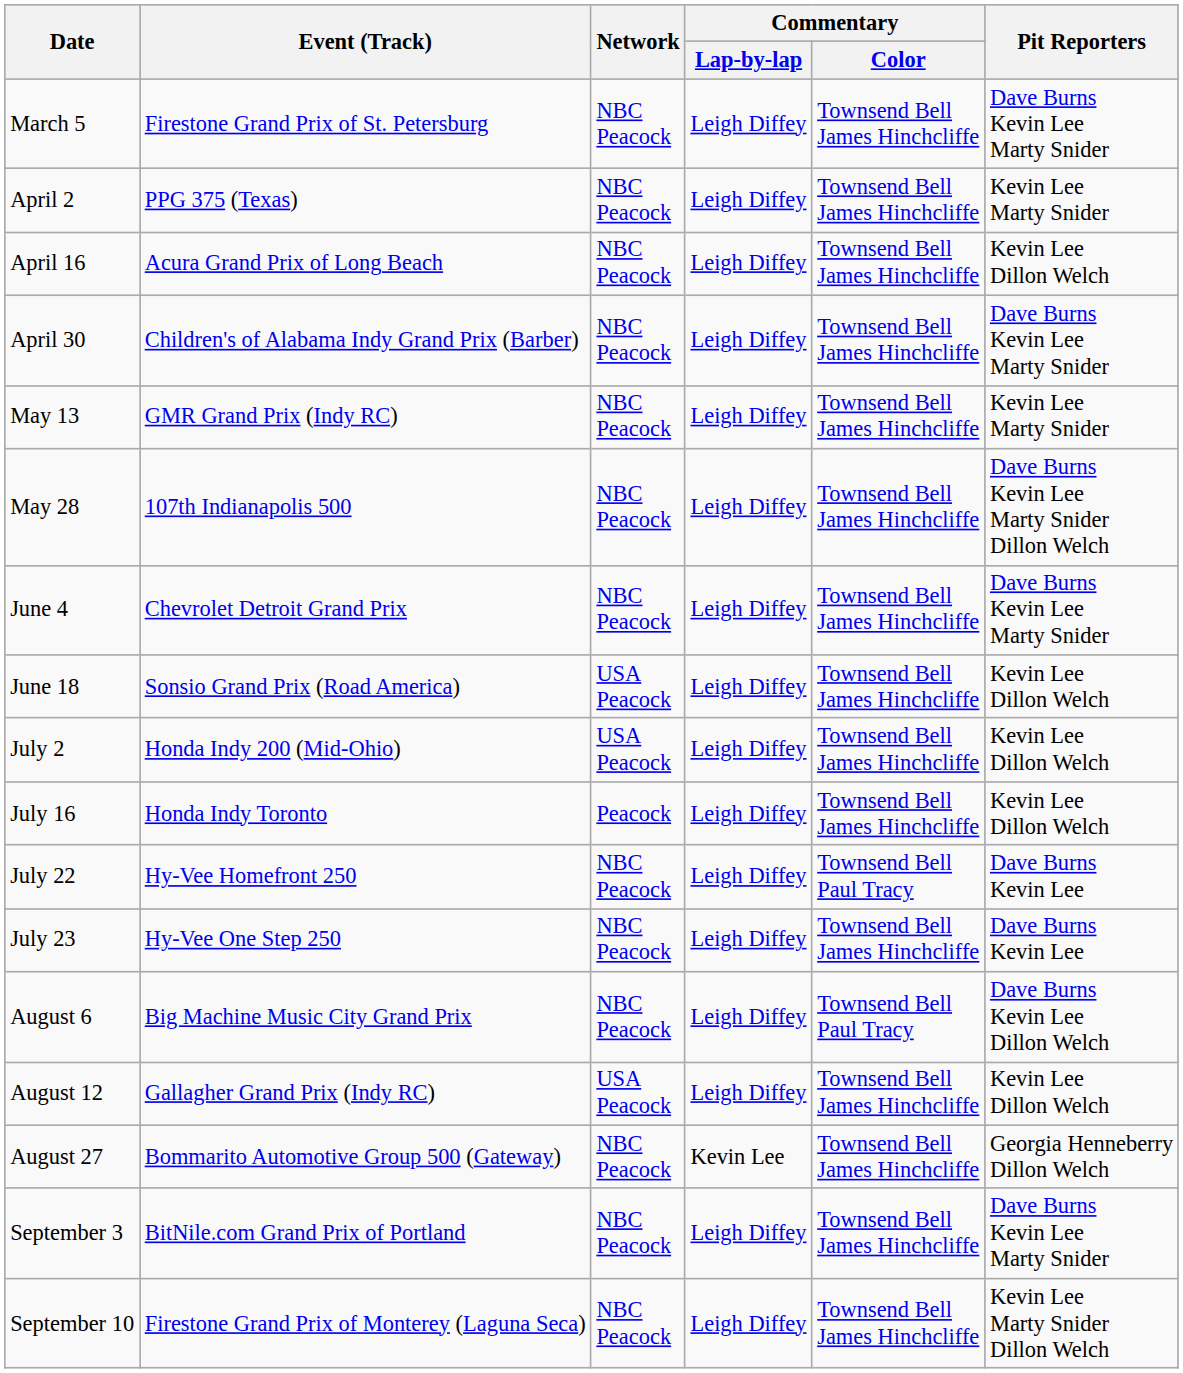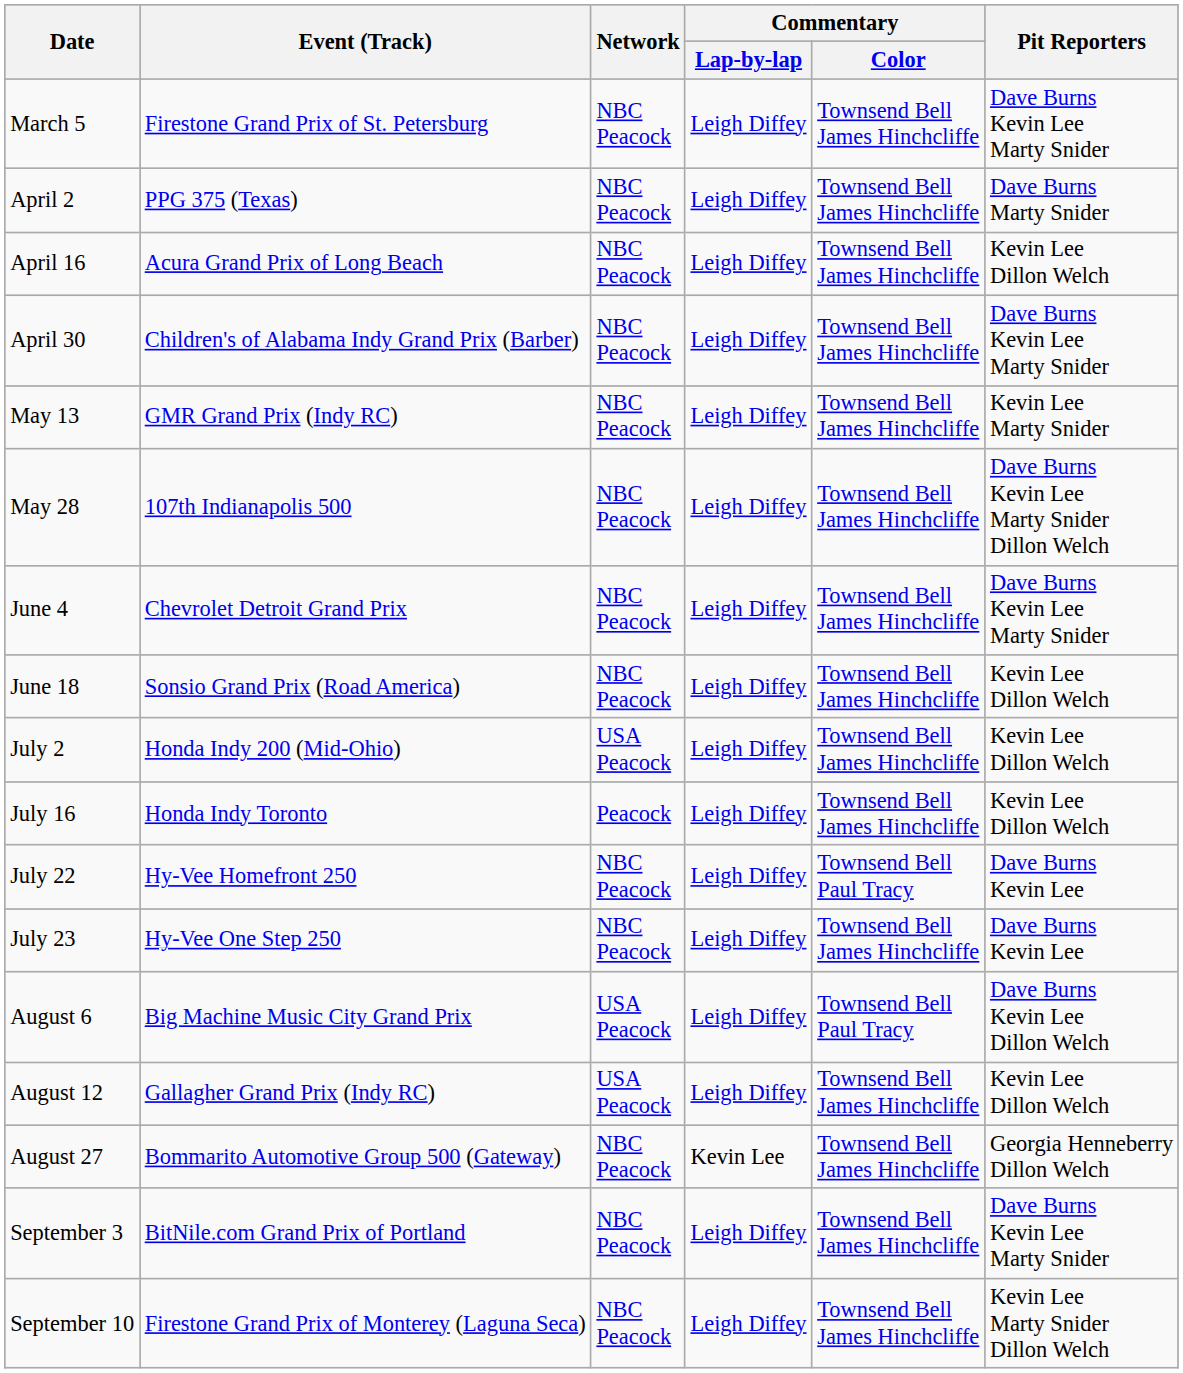 <table class="wikitable" style="font-size: 85%;">
 <tr>
 <th rowspan=2>Date</th>
 <th rowspan=2>Event (Track)</th>
 <th rowspan=2>Network</th>
 <th colspan=2>Commentary</th>
 <th rowspan=2>Pit Reporters</th>
 </tr>
 <tr>
 <th><a href='#'>Lap-by-lap</a></th>
 <th><a href='#'>Color</a></th>
 </tr>
 <tr>
 <td>March 5</td>
 <td><a href='#'>Firestone Grand Prix of St. Petersburg</a></td>
 <td><a href='#'>NBC</a><br><a href='#'>Peacock</a></td>
 <td><a href='#'>Leigh Diffey</a></td>
 <td><a href='#'>Townsend Bell</a><br><a href='#'>James Hinchcliffe</a></td>
 <td><a href='#'>Dave Burns</a><br>Kevin Lee<br>Marty Snider</td>
 </tr>
 <tr>
 <td>April 2</td>
 <td><a href='#'>PPG 375</a>  (<a href='#'>Texas</a>)</td>
 <td><a href='#'>NBC</a><br><a href='#'>Peacock</a></td>
 <td><a href='#'>Leigh Diffey</a></td>
 <td><a href='#'>Townsend Bell</a><br><a href='#'>James Hinchcliffe</a></td>
-<td>Kevin Lee<br>Marty Snider</td>
+<td><a href='#'>Dave Burns</a><br>Marty Snider</td>
 </tr>
 <tr>
 <td>April 16</td>
 <td><a href='#'>Acura Grand Prix of Long Beach</a></td>
 <td><a href='#'>NBC</a><br><a href='#'>Peacock</a></td>
 <td><a href='#'>Leigh Diffey</a></td>
 <td><a href='#'>Townsend Bell</a><br><a href='#'>James Hinchcliffe</a></td>
 <td>Kevin Lee<br>Dillon Welch</td>
 </tr>
 <tr>
 <td>April 30</td>
 <td><a href='#'>Children's of Alabama Indy Grand Prix</a> (<a href='#'>Barber</a>)</td>
 <td><a href='#'>NBC</a><br><a href='#'>Peacock</a></td>
 <td><a href='#'>Leigh Diffey</a></td>
 <td><a href='#'>Townsend Bell</a><br><a href='#'>James Hinchcliffe</a></td>
 <td><a href='#'>Dave Burns</a><br>Kevin Lee<br>Marty Snider</td>
 </tr>
 <tr>
 <td>May 13</td>
 <td><a href='#'>GMR Grand Prix</a> (<a href='#'>Indy RC</a>)</td>
 <td><a href='#'>NBC</a><br><a href='#'>Peacock</a></td>
 <td><a href='#'>Leigh Diffey</a></td>
 <td><a href='#'>Townsend Bell</a><br><a href='#'>James Hinchcliffe</a></td>
 <td>Kevin Lee<br>Marty Snider</td>
 </tr>
 <tr>
 <td>May 28</td>
 <td><a href='#'>107th Indianapolis 500</a></td>
 <td><a href='#'>NBC</a><br><a href='#'>Peacock</a></td>
 <td><a href='#'>Leigh Diffey</a></td>
 <td><a href='#'>Townsend Bell</a><br><a href='#'>James Hinchcliffe</a></td>
 <td><a href='#'>Dave Burns</a><br>Kevin Lee<br>Marty Snider<br>Dillon Welch</td>
 </tr>
 <tr>
 <td>June 4</td>
 <td><a href='#'>Chevrolet Detroit Grand Prix</a></td>
 <td><a href='#'>NBC</a><br><a href='#'>Peacock</a></td>
 <td><a href='#'>Leigh Diffey</a></td>
 <td><a href='#'>Townsend Bell</a><br><a href='#'>James Hinchcliffe</a></td>
 <td><a href='#'>Dave Burns</a><br>Kevin Lee<br>Marty Snider</td>
 </tr>
 <tr>
 <td>June 18</td>
 <td><a href='#'>Sonsio Grand Prix</a> (<a href='#'>Road America</a>)</td>
-<td><a href='#'>USA</a><br><a href='#'>Peacock</a></td>
+<td><a href='#'>NBC</a><br><a href='#'>Peacock</a></td>
 <td><a href='#'>Leigh Diffey</a></td>
 <td><a href='#'>Townsend Bell</a><br><a href='#'>James Hinchcliffe</a></td>
 <td>Kevin Lee<br>Dillon Welch</td>
 </tr>
 <tr>
 <td>July 2</td>
 <td><a href='#'>Honda Indy 200</a> (<a href='#'>Mid-Ohio</a>)</td>
 <td><a href='#'>USA</a><br><a href='#'>Peacock</a></td>
 <td><a href='#'>Leigh Diffey</a></td>
 <td><a href='#'>Townsend Bell</a><br><a href='#'>James Hinchcliffe</a></td>
 <td>Kevin Lee<br>Dillon Welch</td>
 </tr>
 <tr>
 <td>July 16</td>
 <td><a href='#'>Honda Indy Toronto</a></td>
 <td><a href='#'>Peacock</a></td>
 <td><a href='#'>Leigh Diffey</a></td>
 <td><a href='#'>Townsend Bell</a><br><a href='#'>James Hinchcliffe</a></td>
 <td>Kevin Lee<br>Dillon Welch</td>
 </tr>
 <tr>
 <td>July 22</td>
 <td><a href='#'>Hy-Vee Homefront 250</a></td>
 <td><a href='#'>NBC</a><br><a href='#'>Peacock</a></td>
 <td><a href='#'>Leigh Diffey</a></td>
 <td><a href='#'>Townsend Bell</a><br><a href='#'>Paul Tracy</a></td>
 <td><a href='#'>Dave Burns</a><br>Kevin Lee</td>
 </tr>
 <tr>
 <td>July 23</td>
 <td><a href='#'>Hy-Vee One Step 250</a></td>
 <td><a href='#'>NBC</a><br><a href='#'>Peacock</a></td>
 <td><a href='#'>Leigh Diffey</a></td>
 <td><a href='#'>Townsend Bell</a><br><a href='#'>James Hinchcliffe</a></td>
 <td><a href='#'>Dave Burns</a><br>Kevin Lee</td>
 </tr>
 <tr>
 <td>August 6</td>
 <td><a href='#'>Big Machine Music City Grand Prix</a></td>
-<td><a href='#'>NBC</a><br><a href='#'>Peacock</a></td>
+<td><a href='#'>USA</a><br><a href='#'>Peacock</a></td>
 <td><a href='#'>Leigh Diffey</a></td>
 <td><a href='#'>Townsend Bell</a><br><a href='#'>Paul Tracy</a></td>
 <td><a href='#'>Dave Burns</a><br>Kevin Lee<br>Dillon Welch</td>
 </tr>
 <tr>
 <td>August 12</td>
 <td><a href='#'>Gallagher Grand Prix</a> (<a href='#'>Indy RC</a>)</td>
 <td><a href='#'>USA</a><br><a href='#'>Peacock</a></td>
 <td><a href='#'>Leigh Diffey</a></td>
 <td><a href='#'>Townsend Bell</a><br><a href='#'>James Hinchcliffe</a></td>
 <td>Kevin Lee<br>Dillon Welch</td>
 </tr>
 <tr>
 <td>August 27</td>
 <td><a href='#'>Bommarito Automotive Group 500</a> (<a href='#'>Gateway</a>)</td>
 <td><a href='#'>NBC</a><br><a href='#'>Peacock</a></td>
 <td>Kevin Lee</td>
 <td><a href='#'>Townsend Bell</a><br><a href='#'>James Hinchcliffe</a></td>
 <td>Georgia Henneberry<br>Dillon Welch</td>
 </tr>
 <tr>
 <td>September 3</td>
 <td><a href='#'>BitNile.com Grand Prix of Portland</a></td>
 <td><a href='#'>NBC</a><br><a href='#'>Peacock</a></td>
 <td><a href='#'>Leigh Diffey</a></td>
 <td><a href='#'>Townsend Bell</a><br><a href='#'>James Hinchcliffe</a></td>
 <td><a href='#'>Dave Burns</a><br>Kevin Lee<br>Marty Snider</td>
 </tr>
 <tr>
 <td>September 10</td>
 <td><a href='#'>Firestone Grand Prix of Monterey</a> (<a href='#'>Laguna Seca</a>)</td>
 <td><a href='#'>NBC</a><br><a href='#'>Peacock</a></td>
 <td><a href='#'>Leigh Diffey</a></td>
 <td><a href='#'>Townsend Bell</a><br><a href='#'>James Hinchcliffe</a></td>
 <td>Kevin Lee<br>Marty Snider<br>Dillon Welch</td>
 </tr>
 </table>
